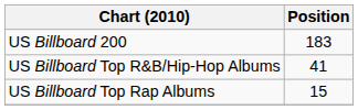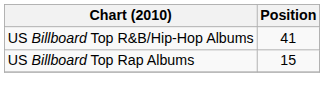 <table class="wikitable sortable">
 <tr>
 <th>Chart (2010)</th>
 <th>Position</th>
-</tr>
-<tr>
-<td>US <em>Billboard</em> 200</td>
-<td align="center">183</td>
 </tr>
 <tr>
 <td>US <em>Billboard</em> Top R&B/Hip-Hop Albums</td>
 <td align="center">41</td>
 </tr>
 <tr>
 <td>US <em>Billboard</em> Top Rap Albums</td>
 <td align="center">15</td>
 </tr>
 <tr>
 </tr>
 </table>
